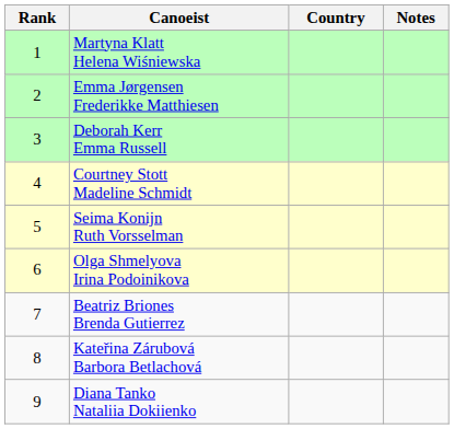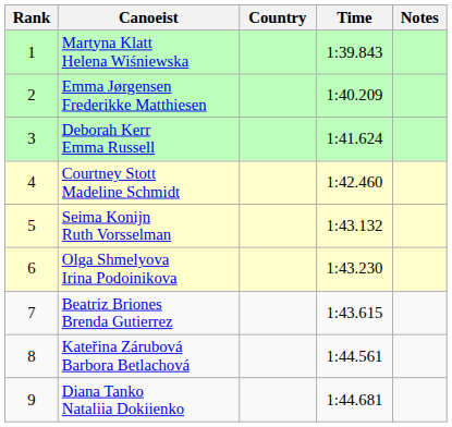 <table class="wikitable" style="text-align:center;width: 50%">
 <tr>
 <th>Rank</th>
 <th>Canoeist</th>
 <th>Country</th>
+<th>Time</th>
 <th>Notes</th>
 </tr>
 <tr bgcolor=bbffbb>
 <td>1</td>
 <td align="left"><a href='#'>Martyna Klatt</a><br><a href='#'>Helena Wiśniewska</a></td>
 <td align="left"></td>
+<td>1:39.843</td>
 <td></td>
 </tr>
 <tr bgcolor=bbffbb>
 <td>2</td>
 <td align="left"><a href='#'>Emma Jørgensen</a><br><a href='#'>Frederikke Matthiesen</a></td>
 <td align="left"></td>
+<td>1:40.209</td>
 <td></td>
 </tr>
 <tr bgcolor=bbffbb>
 <td>3</td>
 <td align="left"><a href='#'>Deborah Kerr</a><br><a href='#'>Emma Russell</a></td>
 <td align="left"></td>
+<td>1:41.624</td>
 <td></td>
 </tr>
 <tr bgcolor=ffffcc>
 <td>4</td>
 <td align="left"><a href='#'>Courtney Stott</a><br><a href='#'>Madeline Schmidt</a></td>
 <td align="left"></td>
+<td>1:42.460</td>
 <td></td>
 </tr>
 <tr bgcolor=ffffcc>
 <td>5</td>
 <td align="left"><a href='#'>Seima Konijn</a><br><a href='#'>Ruth Vorsselman</a></td>
 <td align="left"></td>
+<td>1:43.132</td>
 <td></td>
 </tr>
 <tr bgcolor=ffffcc>
 <td>6</td>
 <td align="left"><a href='#'>Olga Shmelyova</a><br><a href='#'>Irina Podoinikova</a></td>
 <td align="left"></td>
+<td>1:43.230</td>
 <td></td>
 </tr>
 <tr>
 <td>7</td>
 <td align="left"><a href='#'>Beatriz Briones</a><br><a href='#'>Brenda Gutierrez</a></td>
 <td align="left"></td>
+<td>1:43.615</td>
 <td></td>
 </tr>
 <tr>
 <td>8</td>
 <td align="left"><a href='#'>Kateřina Zárubová</a><br><a href='#'>Barbora Betlachová</a></td>
 <td align="left"></td>
+<td>1:44.561</td>
 <td></td>
 </tr>
 <tr>
 <td>9</td>
 <td align="left"><a href='#'>Diana Tanko</a><br><a href='#'>Nataliia Dokiienko</a></td>
 <td align="left"></td>
+<td>1:44.681</td>
 <td></td>
 </tr>
 </table>
